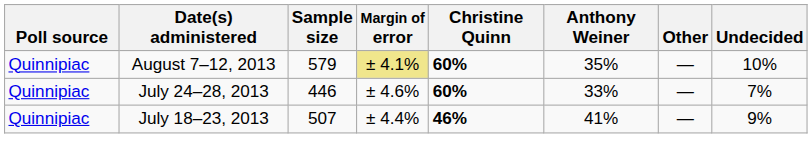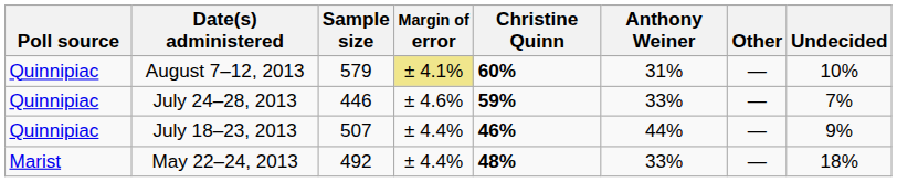 <table class="wikitable">
 <tr valign= bottom>
 <th style="width:100px;">Poll source</th>
 <th style="width:150px;">Date(s)<br>administered</th>
 <th class=small>Sample<br>size</th>
 <th class=small><small>Margin of</small><br>error</th>
 <th style="width:100px;">Christine<br>Quinn</th>
 <th style="width:100px;">Anthony<br>Weiner</th>
 <th>Other</th>
 <th>Undecided</th>
 </tr>
 <tr>
 <td><a href='#'>Quinnipiac</a></td>
 <td align=center>August 7–12, 2013</td>
 <td align=center>579</td>
 <td align=center style="background: khaki;">± 4.1%</td>
 <td><strong>60%</strong></td>
-<td align=center>35%</td>
+<td align=center>31%</td>
 <td align=center>—</td>
 <td align=center>10%</td>
 </tr>
 <tr>
 <td><a href='#'>Quinnipiac</a></td>
 <td align=center>July 24–28, 2013</td>
 <td align=center>446</td>
 <td align=center>± 4.6%</td>
-<td><strong>60%</strong></td>
+<td><strong>59%</strong></td>
 <td align=center>33%</td>
 <td align=center>—</td>
 <td align=center>7%</td>
 </tr>
 <tr>
 <td><a href='#'>Quinnipiac</a></td>
 <td align=center>July 18–23, 2013</td>
 <td align=center>507</td>
 <td align=center>± 4.4%</td>
 <td><strong>46%</strong></td>
-<td align=center>41%</td>
+<td align=center>44%</td>
 <td align=center>—</td>
 <td align=center>9%</td>
 </tr>
+<tr>
+<td><a href='#'>Marist</a></td>
+<td align=center>May 22–24, 2013</td>
+<td align=center>492</td>
+<td align=center>± 4.4%</td>
+<td><strong>48%</strong></td>
+<td align=center>33%</td>
+<td align=center>—</td>
+<td align=center>18%</td>
+</tr>
 </table>
